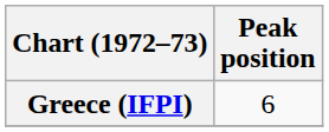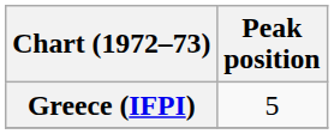 <table class="wikitable sortable plainrowheaders" style="text-align:center">
 <tr>
 <th scope="col">Chart (1972–73)</th>
 <th scope="col">Peak<br> position</th>
 </tr>
 <tr>
 <th scope="row">Greece (<a href='#'>IFPI</a>)</th>
-<td>6</td>
+<td>5</td>
 </tr>
 <tr>
 </tr>
 </table>
